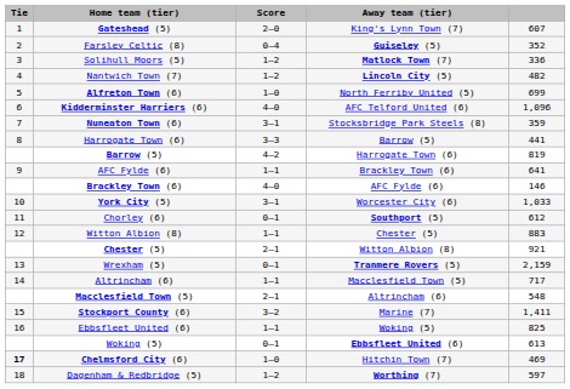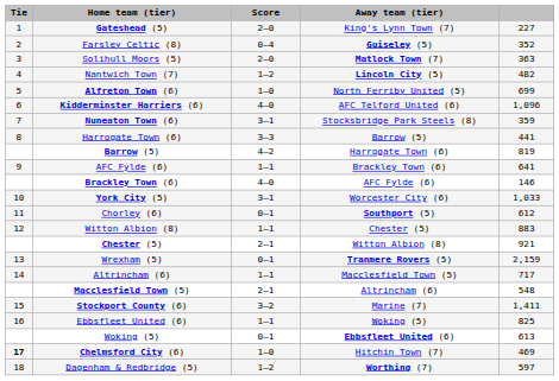 <table class="wikitable" style="width: 700px; background:WhiteSmoke; text-align:center; font-size:90%">
 <tr>
 <td scope="col" style="width:  5.00%; background:silver;"><strong>Tie</strong></td>
 <td scope="col" style="width: 36.25%; background:silver;"><strong>Home team (tier)</strong></td>
 <td scope="col" style="width: 12.50%; background:silver;"><strong>Score</strong></td>
 <td scope="col" style="width: 36.25%; background:silver;"><strong>Away team (tier)</strong></td>
 <td scope="col" style="width: 10.00%; background:silver;"><strong></strong></td>
 </tr>
 <tr>
 <td>1</td>
 <td><strong><a href='#'>Gateshead</a></strong> (5)</td>
 <td>2–0</td>
 <td><a href='#'>King's Lynn Town</a> (7)</td>
-<td>607</td>
+<td>227</td>
 </tr>
 <tr>
 <td>2</td>
 <td><a href='#'>Farsley Celtic</a> (8)</td>
 <td>0–4</td>
 <td><strong><a href='#'>Guiseley</a></strong> (5)</td>
 <td>352</td>
 </tr>
 <tr>
 <td>3</td>
 <td><a href='#'>Solihull Moors</a> (5)</td>
-<td>1–2</td>
+<td>2–0</td>
 <td><strong><a href='#'>Matlock Town</a></strong> (7)</td>
-<td>336</td>
+<td>363</td>
 </tr>
 <tr>
 <td>4</td>
 <td><a href='#'>Nantwich Town</a> (7)</td>
 <td>1–2</td>
 <td><strong><a href='#'>Lincoln City</a></strong> (5)</td>
 <td>482</td>
 </tr>
 <tr>
 <td>5</td>
 <td><strong><a href='#'>Alfreton Town</a></strong> (6)</td>
 <td>1–0</td>
 <td><a href='#'>North Ferriby United</a> (5)</td>
 <td>699</td>
 </tr>
 <tr>
 <td>6</td>
 <td><strong><a href='#'>Kidderminster Harriers</a></strong> (6)</td>
 <td>4–0</td>
 <td><a href='#'>AFC Telford United</a> (6)</td>
 <td>1,096</td>
 </tr>
 <tr>
 <td>7</td>
 <td><strong><a href='#'>Nuneaton Town</a></strong> (6)</td>
 <td>3–1</td>
 <td><a href='#'>Stocksbridge Park Steels</a> (8)</td>
 <td>359</td>
 </tr>
 <tr>
 <td>8</td>
 <td><a href='#'>Harrogate Town</a> (6)</td>
 <td>3–3</td>
 <td><a href='#'>Barrow</a> (5)</td>
 <td>441</td>
 </tr>
 <tr style="background:white;">
 <td><em></em></td>
 <td><strong><a href='#'>Barrow</a></strong> (5)</td>
 <td>4–2 </td>
 <td><a href='#'>Harrogate Town</a> (6)</td>
 <td>819</td>
 </tr>
 <tr>
 <td>9</td>
 <td><a href='#'>AFC Fylde</a> (6)</td>
 <td>1–1</td>
 <td><a href='#'>Brackley Town</a> (6)</td>
 <td>641</td>
 </tr>
 <tr style="background:white;">
 <td><em></em></td>
 <td><strong><a href='#'>Brackley Town</a></strong> (6)</td>
 <td>4–0</td>
 <td><a href='#'>AFC Fylde</a> (6)</td>
 <td>146</td>
 </tr>
 <tr>
 <td>10</td>
 <td><strong><a href='#'>York City</a></strong> (5)</td>
 <td>3–1</td>
 <td><a href='#'>Worcester City</a> (6)</td>
 <td>1,033</td>
 </tr>
 <tr>
 <td>11</td>
 <td><a href='#'>Chorley</a> (6)</td>
 <td>0–1</td>
 <td><strong><a href='#'>Southport</a></strong> (5)</td>
 <td>612</td>
 </tr>
 <tr>
 <td>12</td>
 <td><a href='#'>Witton Albion</a> (8)</td>
 <td>1–1</td>
 <td><a href='#'>Chester</a> (5)</td>
 <td>883</td>
 </tr>
 <tr style="background:white;">
 <td><em></em></td>
 <td><strong><a href='#'>Chester</a></strong> (5)</td>
 <td>2–1</td>
 <td><a href='#'>Witton Albion</a> (8)</td>
 <td>921</td>
 </tr>
 <tr>
 <td>13</td>
 <td><a href='#'>Wrexham</a> (5)</td>
 <td>0–1</td>
 <td><strong><a href='#'>Tranmere Rovers</a></strong> (5)</td>
 <td>2,159</td>
 </tr>
 <tr>
 <td>14</td>
 <td><a href='#'>Altrincham</a> (6)</td>
 <td>1–1</td>
 <td><a href='#'>Macclesfield Town</a> (5)</td>
 <td>717</td>
 </tr>
 <tr style="background:white;">
 <td><em></em></td>
 <td><strong><a href='#'>Macclesfield Town</a></strong> (5)</td>
 <td>2–1</td>
 <td><a href='#'>Altrincham</a> (6)</td>
 <td>548</td>
 </tr>
 <tr>
 <td>15</td>
 <td><strong><a href='#'>Stockport County</a></strong> (6)</td>
 <td>3–2</td>
 <td><a href='#'>Marine</a> (7)</td>
 <td>1,411</td>
 </tr>
 <tr>
 <td>16</td>
 <td><a href='#'>Ebbsfleet United</a> (6)</td>
 <td>1–1</td>
 <td><a href='#'>Woking</a> (5)</td>
 <td>825</td>
 </tr>
 <tr style="background:white;">
 <td><em></em></td>
 <td><a href='#'>Woking</a> (5)</td>
 <td>0–1</td>
 <td><strong><a href='#'>Ebbsfleet United</a></strong> (6)</td>
 <td>613</td>
 </tr>
 <tr>
 <td><strong>17</strong></td>
 <td><strong><a href='#'>Chelmsford City</a></strong> (6)</td>
 <td>1–0</td>
 <td><a href='#'>Hitchin Town</a> (7)</td>
 <td>469</td>
 </tr>
 <tr>
 <td>18</td>
 <td><a href='#'>Dagenham & Redbridge</a> (5)</td>
 <td>1–2</td>
 <td><strong><a href='#'>Worthing</a></strong> (7)</td>
 <td>597</td>
 </tr>
 </table>
